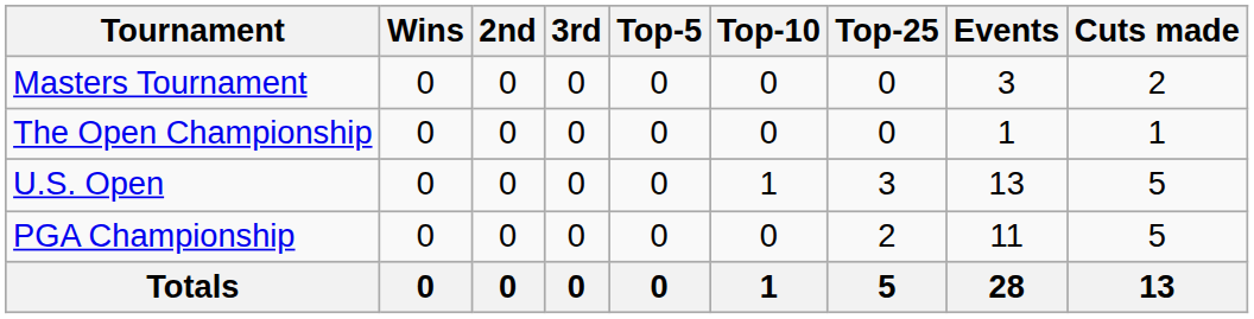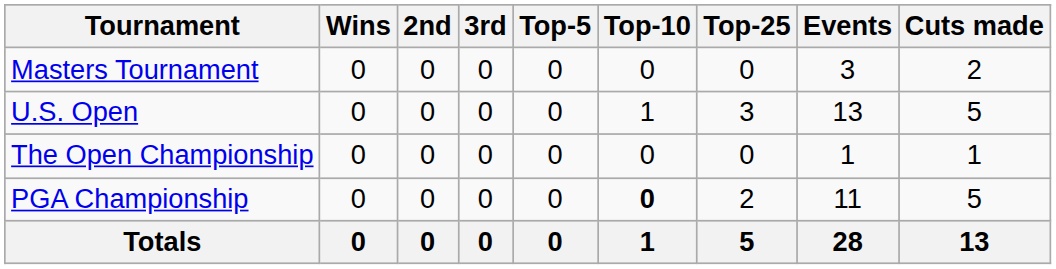 <table class=wikitable style=text-align:center>
 <tr>
 <th>Tournament</th>
 <th>Wins</th>
 <th>2nd</th>
 <th>3rd</th>
 <th>Top-5</th>
 <th>Top-10</th>
 <th>Top-25</th>
 <th>Events</th>
 <th>Cuts made</th>
 </tr>
 <tr>
 <td align=left><a href='#'>Masters Tournament</a></td>
 <td>0</td>
 <td>0</td>
 <td>0</td>
 <td>0</td>
 <td>0</td>
 <td>0</td>
 <td>3</td>
 <td>2</td>
 </tr>
 <tr>
+<td align=left><a href='#'>U.S. Open</a></td>
+<td>0</td>
+<td>0</td>
+<td>0</td>
+<td>0</td>
+<td>1</td>
+<td>3</td>
+<td>13</td>
+<td>5</td>
+</tr>
+<tr>
 <td align=left><a href='#'>The Open Championship</a></td>
 <td>0</td>
 <td>0</td>
 <td>0</td>
 <td>0</td>
 <td>0</td>
 <td>0</td>
 <td>1</td>
 <td>1</td>
 </tr>
 <tr>
-<td align=left><a href='#'>U.S. Open</a></td>
-<td>0</td>
-<td>0</td>
-<td>0</td>
-<td>0</td>
-<td>1</td>
-<td>3</td>
-<td>13</td>
-<td>5</td>
-</tr>
-<tr>
 <td align=left><a href='#'>PGA Championship</a></td>
 <td>0</td>
 <td>0</td>
 <td>0</td>
 <td>0</td>
-<td>0</td>
+<td><strong>0</strong></td>
 <td>2</td>
 <td>11</td>
 <td>5</td>
 </tr>
 <tr>
 <th>Totals</th>
 <th>0</th>
 <th>0</th>
 <th>0</th>
 <th>0</th>
 <th>1</th>
 <th>5</th>
 <th>28</th>
 <th>13</th>
 </tr>
 </table>
